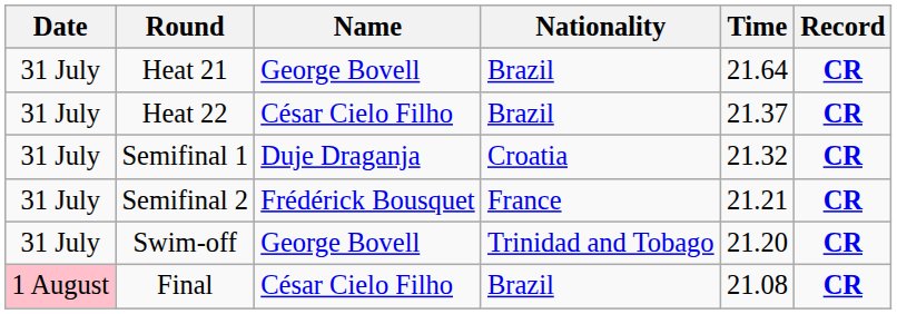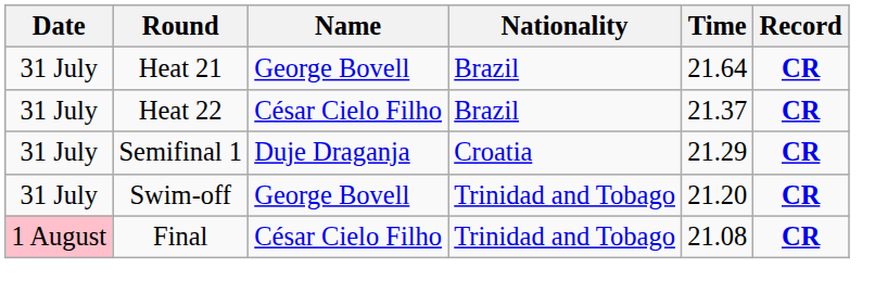 <table class="wikitable" style="text-align:center">
 <tr>
 <th>Date</th>
 <th>Round</th>
 <th>Name</th>
 <th>Nationality</th>
 <th>Time</th>
 <th>Record</th>
 </tr>
 <tr>
 <td>31 July</td>
 <td>Heat 21</td>
 <td align="left"><a href='#'>George Bovell</a></td>
 <td align="left"> <a href='#'>Brazil</a></td>
 <td>21.64</td>
 <td><strong><a href='#'>CR</a></strong></td>
 </tr>
 <tr>
 <td>31 July</td>
 <td>Heat 22</td>
 <td align="left"><a href='#'>César Cielo Filho</a></td>
 <td align="left"> <a href='#'>Brazil</a></td>
 <td>21.37</td>
 <td><strong><a href='#'>CR</a></strong></td>
 </tr>
 <tr>
 <td>31 July</td>
 <td>Semifinal 1</td>
 <td align="left"><a href='#'>Duje Draganja</a></td>
 <td align="left"> <a href='#'>Croatia</a></td>
-<td>21.32</td>
-<td><strong><a href='#'>CR</a></strong></td>
-</tr>
-<tr>
-<td>31 July</td>
-<td>Semifinal 2</td>
-<td align="left"><a href='#'>Frédérick Bousquet</a></td>
-<td align="left"> <a href='#'>France</a></td>
-<td>21.21</td>
+<td>21.29</td>
 <td><strong><a href='#'>CR</a></strong></td>
 </tr>
 <tr>
 <td>31 July</td>
 <td>Swim-off</td>
 <td align="left"><a href='#'>George Bovell</a></td>
 <td align="left"> <a href='#'>Trinidad and Tobago</a></td>
 <td>21.20</td>
 <td><strong><a href='#'>CR</a></strong></td>
 </tr>
 <tr>
 <td style="background: pink;">1 August</td>
 <td>Final</td>
 <td align="left"><a href='#'>César Cielo Filho</a></td>
-<td align="left"> <a href='#'>Brazil</a></td>
+<td align="left"> <a href='#'>Trinidad and Tobago</a></td>
 <td>21.08</td>
 <td><strong><a href='#'>CR</a></strong></td>
 </tr>
 </table>
